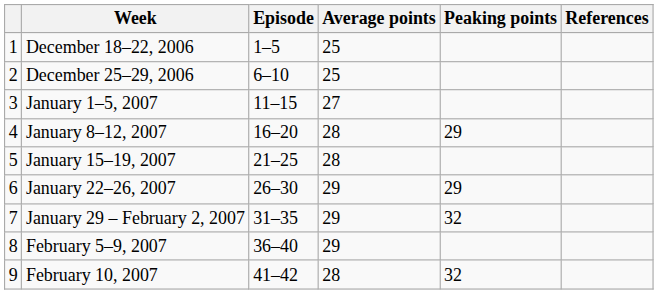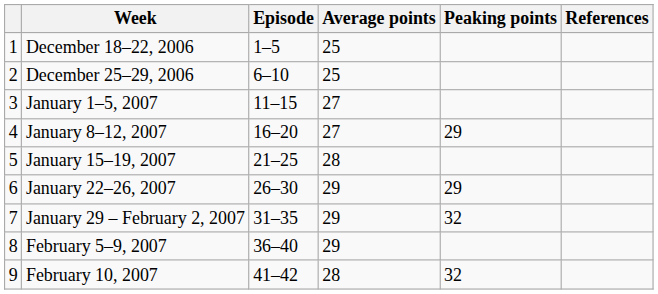 <table class="wikitable">
 <tr>
 <th></th>
 <th>Week</th>
 <th>Episode</th>
 <th>Average points</th>
 <th>Peaking points</th>
 <th>References</th>
 </tr>
 <tr>
 <td>1</td>
 <td>December 18–22, 2006</td>
 <td>1–5</td>
 <td>25</td>
 <td></td>
 <td></td>
 </tr>
 <tr>
 <td>2</td>
 <td>December 25–29, 2006</td>
 <td>6–10</td>
 <td>25</td>
 <td></td>
 <td></td>
 </tr>
 <tr>
 <td>3</td>
 <td>January 1–5, 2007</td>
 <td>11–15</td>
 <td>27</td>
 <td></td>
 <td></td>
 </tr>
 <tr>
 <td>4</td>
 <td>January 8–12, 2007</td>
 <td>16–20</td>
-<td>28</td>
+<td>27</td>
 <td>29</td>
 <td></td>
 </tr>
 <tr>
 <td>5</td>
 <td>January 15–19, 2007</td>
 <td>21–25</td>
 <td>28</td>
 <td></td>
 <td></td>
 </tr>
 <tr>
 <td>6</td>
 <td>January 22–26, 2007</td>
 <td>26–30</td>
 <td>29</td>
 <td>29</td>
 <td></td>
 </tr>
 <tr>
 <td>7</td>
 <td>January 29 – February 2, 2007</td>
 <td>31–35</td>
 <td>29</td>
 <td>32</td>
 <td></td>
 </tr>
 <tr>
 <td>8</td>
 <td>February 5–9, 2007</td>
 <td>36–40</td>
 <td>29</td>
 <td></td>
 <td></td>
 </tr>
 <tr>
 <td>9</td>
 <td>February 10, 2007</td>
 <td>41–42</td>
 <td>28</td>
 <td>32</td>
 <td></td>
 </tr>
 </table>
